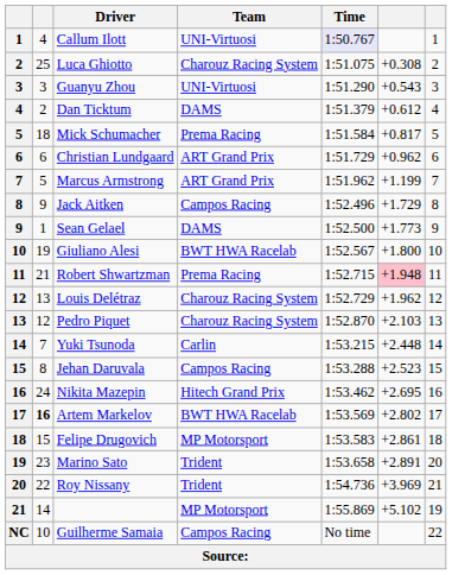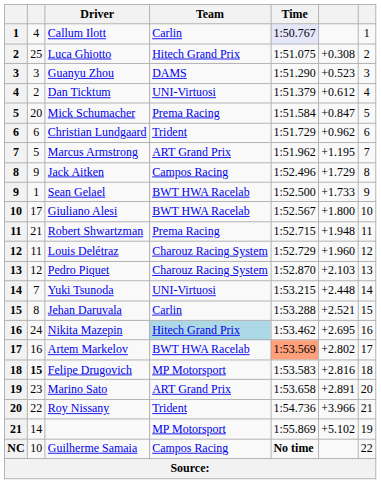 <table class="wikitable" style="font-size:85%">
 <tr>
 <th scope="col"></th>
 <th scope="col"></th>
 <th scope="col">Driver</th>
 <th scope="col">Team</th>
 <th scope="col">Time</th>
 <th scope="col"></th>
 <th scope="col"></th>
 </tr>
 <tr>
 <th scope="row">1</th>
 <td align="center">4</td>
 <td> <a href='#'>Callum Ilott</a></td>
-<td><a href='#'>UNI-Virtuosi</a></td>
+<td><a href='#'>Carlin</a></td>
 <td style="background: lavender;">1:50.767</td>
 <td align="center"></td>
 <td align="center">1</td>
 </tr>
 <tr>
 <th scope="row">2</th>
 <td align="center">25</td>
 <td> <a href='#'>Luca Ghiotto</a></td>
-<td><a href='#'>Charouz Racing System</a></td>
+<td><a href='#'>Hitech Grand Prix</a></td>
 <td>1:51.075</td>
 <td align="center">+0.308</td>
 <td align="center">2</td>
 </tr>
 <tr>
 <th scope="row">3</th>
 <td align="center">3</td>
 <td> <a href='#'>Guanyu Zhou</a></td>
-<td><a href='#'>UNI-Virtuosi</a></td>
+<td><a href='#'>DAMS</a></td>
 <td>1:51.290</td>
-<td align="center">+0.543</td>
+<td align="center">+0.523</td>
 <td align="center">3</td>
 </tr>
 <tr>
 <th scope="row">4</th>
 <td align="center">2</td>
 <td> <a href='#'>Dan Ticktum</a></td>
-<td><a href='#'>DAMS</a></td>
+<td><a href='#'>UNI-Virtuosi</a></td>
 <td>1:51.379</td>
 <td align="center">+0.612</td>
 <td align="center">4</td>
 </tr>
 <tr>
 <th scope="row">5</th>
-<td align="center">18</td>
+<td align="center">20</td>
 <td> <a href='#'>Mick Schumacher</a></td>
 <td><a href='#'>Prema Racing</a></td>
 <td>1:51.584</td>
-<td align="center">+0.817</td>
+<td align="center">+0.847</td>
 <td align="center">5</td>
 </tr>
 <tr>
 <th scope="row">6</th>
 <td align="center">6</td>
 <td> <a href='#'>Christian Lundgaard</a></td>
-<td><a href='#'>ART Grand Prix</a></td>
+<td><a href='#'>Trident</a></td>
 <td>1:51.729</td>
 <td align="center">+0.962</td>
 <td align="center">6</td>
 </tr>
 <tr>
 <th scope="row">7</th>
 <td align="center">5</td>
 <td> <a href='#'>Marcus Armstrong</a></td>
 <td><a href='#'>ART Grand Prix</a></td>
 <td>1:51.962</td>
-<td align="center">+1.199</td>
+<td align="center">+1.195</td>
 <td align="center">7</td>
 </tr>
 <tr>
 <th scope="row">8</th>
 <td align="center">9</td>
 <td> <a href='#'>Jack Aitken</a></td>
 <td><a href='#'>Campos Racing</a></td>
 <td>1:52.496</td>
 <td align="center">+1.729</td>
 <td align="center">8</td>
 </tr>
 <tr>
 <th scope="row">9</th>
 <td align="center">1</td>
 <td> <a href='#'>Sean Gelael</a></td>
-<td><a href='#'>DAMS</a></td>
+<td><a href='#'>BWT HWA Racelab</a></td>
 <td>1:52.500</td>
-<td align="center">+1.773</td>
+<td align="center">+1.733</td>
 <td align="center">9</td>
 </tr>
 <tr>
 <th scope="row">10</th>
-<td align="center">19</td>
+<td align="center">17</td>
 <td> <a href='#'>Giuliano Alesi</a></td>
 <td><a href='#'>BWT HWA Racelab</a></td>
 <td>1:52.567</td>
 <td align="center">+1.800</td>
 <td align="center">10</td>
 </tr>
 <tr>
 <th scope="row">11</th>
 <td align="center">21</td>
 <td> <a href='#'>Robert Shwartzman</a></td>
 <td><a href='#'>Prema Racing</a></td>
 <td>1:52.715</td>
-<td align="center" style="background: pink;">+1.948</td>
+<td align="center">+1.948</td>
 <td align="center">11</td>
 </tr>
 <tr>
 <th scope="row">12</th>
-<td align="center">13</td>
+<td align="center">11</td>
 <td> <a href='#'>Louis Delétraz</a></td>
 <td><a href='#'>Charouz Racing System</a></td>
 <td>1:52.729</td>
-<td align="center">+1.962</td>
+<td align="center">+1.960</td>
 <td align="center">12</td>
 </tr>
 <tr>
 <th scope="row">13</th>
 <td align="center">12</td>
 <td> <a href='#'>Pedro Piquet</a></td>
 <td><a href='#'>Charouz Racing System</a></td>
 <td>1:52.870</td>
 <td align="center">+2.103</td>
 <td align="center">13</td>
 </tr>
 <tr>
 <th scope="row">14</th>
 <td align="center">7</td>
 <td> <a href='#'>Yuki Tsunoda</a></td>
-<td><a href='#'>Carlin</a></td>
+<td><a href='#'>UNI-Virtuosi</a></td>
 <td>1:53.215</td>
 <td align="center">+2.448</td>
 <td align="center">14</td>
 </tr>
 <tr>
 <th scope="row">15</th>
 <td align="center">8</td>
 <td> <a href='#'>Jehan Daruvala</a></td>
-<td><a href='#'>Campos Racing</a></td>
+<td><a href='#'>Carlin</a></td>
 <td>1:53.288</td>
-<td align="center">+2.523</td>
+<td align="center">+2.521</td>
 <td align="center">15</td>
 </tr>
 <tr>
 <th scope="row">16</th>
 <td align="center">24</td>
 <td> <a href='#'>Nikita Mazepin</a></td>
-<td><a href='#'>Hitech Grand Prix</a></td>
+<td style="background: lightblue;"><a href='#'>Hitech Grand Prix</a></td>
 <td>1:53.462</td>
 <td align="center">+2.695</td>
 <td align="center">16</td>
 </tr>
 <tr>
 <th scope="row">17</th>
-<td align="center"><strong>16</strong></td>
+<td align="center">16</td>
 <td> <a href='#'>Artem Markelov</a></td>
 <td><a href='#'>BWT HWA Racelab</a></td>
-<td>1:53.569</td>
+<td style="background: lightsalmon;">1:53.569</td>
 <td align="center">+2.802</td>
 <td align="center">17</td>
 </tr>
 <tr>
 <th>18</th>
-<td align="center">15</td>
+<td align="center"><strong>15</strong></td>
 <td> <a href='#'>Felipe Drugovich</a></td>
 <td><a href='#'>MP Motorsport</a></td>
 <td>1:53.583</td>
-<td align="center">+2.861</td>
+<td align="center">+2.816</td>
 <td align="center">18</td>
 </tr>
 <tr>
 <th>19</th>
 <td align="center">23</td>
 <td> <a href='#'>Marino Sato</a></td>
-<td><a href='#'>Trident</a></td>
+<td><a href='#'>ART Grand Prix</a></td>
 <td>1:53.658</td>
 <td align="center">+2.891</td>
 <td align="center">20</td>
 </tr>
 <tr>
 <th>20</th>
 <td align="center">22</td>
 <td> <a href='#'>Roy Nissany</a></td>
 <td><a href='#'>Trident</a></td>
 <td>1:54.736</td>
-<td align="center">+3.969</td>
+<td align="center">+3.966</td>
 <td align="center">21</td>
 </tr>
 <tr>
 <th>21</th>
 <td align="center">14</td>
 <td></td>
 <td><a href='#'>MP Motorsport</a></td>
 <td>1:55.869</td>
 <td align="center">+5.102</td>
 <td align="center">19</td>
 </tr>
 <tr>
 <th>NC</th>
 <td align="center">10</td>
 <td> <a href='#'>Guilherme Samaia</a></td>
 <td><a href='#'>Campos Racing</a></td>
-<td>No time</td>
+<td><strong>No time</strong></td>
 <td align="center"></td>
 <td align="center">22</td>
 </tr>
 <tr>
 <th colspan="7">Source:</th>
 </tr>
 </table>
